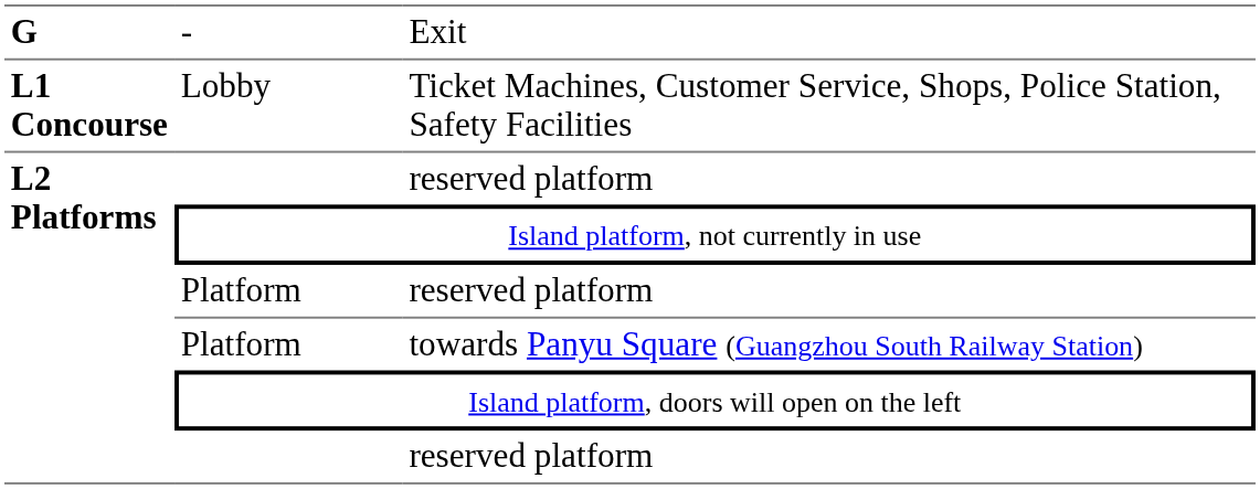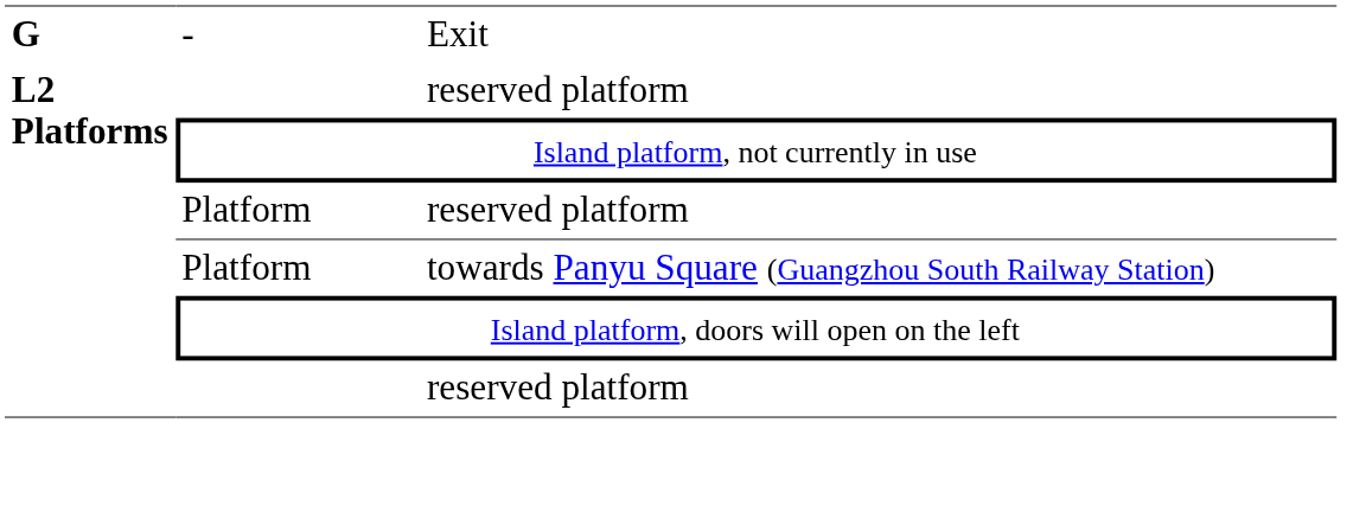 <table table border=0 cellspacing=0 cellpadding=3>
 <tr>
 <td style="border-top:solid 1px gray;" width=50 valign=top><strong>G</strong></td>
 <td style="border-top:solid 1px gray;" width=100 valign=top>-</td>
 <td style="border-top:solid 1px gray;" width=390 valign=top>Exit</td>
-</tr>
-<tr>
-<td style="border-bottom:solid 1px gray; border-top:solid 1px gray;" valign=top><strong>L1<br>Concourse</strong></td>
-<td style="border-bottom:solid 1px gray; border-top:solid 1px gray;" valign=top>Lobby</td>
-<td style="border-bottom:solid 1px gray; border-top:solid 1px gray;" valign=top>Ticket Machines, Customer Service, Shops, Police Station, Safety Facilities</td>
 </tr>
 <tr>
 <td style="border-bottom:solid 1px gray;" rowspan=6 valign=top><strong>L2<br>Platforms</strong></td>
 <td></td>
 <td> reserved platform</td>
 </tr>
 <tr>
 <td style="border-right:solid 2px black;border-left:solid 2px black;border-top:solid 2px black;border-bottom:solid 2px black;text-align:center;" colspan=2><small><a href='#'>Island platform</a>, not currently in use</small></td>
 </tr>
 <tr>
 <td style="border-bottom:solid 1px gray;">Platform </td>
 <td style="border-bottom:solid 1px gray;"><span></span> reserved platform</td>
 </tr>
 <tr>
 <td>Platform </td>
 <td><span></span>  towards <a href='#'>Panyu Square</a> <small>(<a href='#'>Guangzhou South Railway Station</a>)</small> </td>
 </tr>
 <tr>
 <td style="border-right:solid 2px black;border-left:solid 2px black;border-top:solid 2px black;border-bottom:solid 2px black;text-align:center;" colspan=2><small><a href='#'>Island platform</a>, doors will open on the left</small></td>
 </tr>
 <tr>
 <td style="border-bottom:solid 1px gray;"></td>
 <td style="border-bottom:solid 1px gray;"> reserved platform</td>
 </tr>
 </table>
